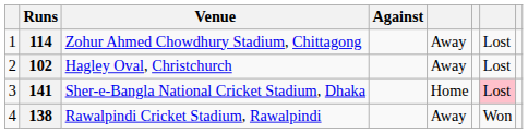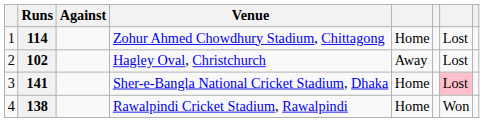 <table class="wikitable">
 <tr>
 <th></th>
 <th>Runs</th>
+<th>Against</th>
 <th>Venue</th>
-<th>Against</th>
 <th></th>
 <th></th>
 <th></th>
 <th></th>
 </tr>
 <tr>
 <td>1</td>
 <th>114</th>
+<td></td>
 <td><a href='#'>Zohur Ahmed Chowdhury Stadium</a>, <a href='#'>Chittagong</a></td>
-<td></td>
-<td>Away</td>
+<td>Home</td>
 <td></td>
 <td>Lost</td>
 <td></td>
 </tr>
 <tr>
 <td>2</td>
 <th>102</th>
+<td></td>
 <td><a href='#'>Hagley Oval</a>, <a href='#'>Christchurch</a></td>
-<td></td>
 <td>Away</td>
 <td></td>
 <td>Lost</td>
 <td></td>
 </tr>
 <tr>
 <td>3</td>
 <th>141</th>
+<td></td>
 <td><a href='#'>Sher-e-Bangla National Cricket Stadium</a>, <a href='#'>Dhaka</a></td>
-<td></td>
 <td>Home</td>
 <td></td>
 <td style="background: pink;">Lost</td>
 <td></td>
 </tr>
 <tr>
 <td>4</td>
 <th>138</th>
+<td></td>
 <td><a href='#'>Rawalpindi Cricket Stadium</a>, <a href='#'>Rawalpindi</a></td>
-<td></td>
-<td>Away</td>
+<td>Home</td>
 <td></td>
 <td>Won</td>
 <td></td>
 </tr>
 </table>
